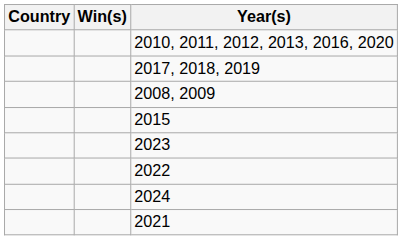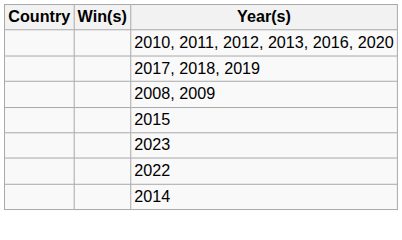 <table class="sortable wikitable plainrowheaders">
 <tr>
 <th>Country</th>
 <th>Win(s)</th>
 <th>Year(s)</th>
 </tr>
 <tr>
 <td></td>
 <td align="center"></td>
 <td>2010, 2011, 2012, 2013, 2016, 2020</td>
 </tr>
 <tr>
 <td></td>
 <td align="center"></td>
 <td>2017, 2018, 2019</td>
 </tr>
 <tr>
 <td></td>
 <td align="center"></td>
 <td>2008, 2009</td>
 </tr>
 <tr>
 <td></td>
 <td align="center"></td>
 <td>2015</td>
 </tr>
 <tr>
 <td></td>
 <td align="center"></td>
 <td>2023</td>
 </tr>
 <tr>
 <td></td>
 <td align="center"></td>
 <td>2022</td>
 </tr>
 <tr>
 <td></td>
 <td align="center"></td>
-<td>2024</td>
-</tr>
-<tr>
-<td></td>
-<td align="center"></td>
-<td>2021</td>
+<td>2014</td>
 </tr>
 </table>
